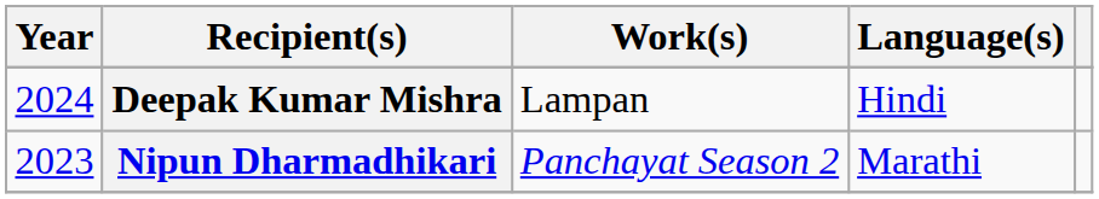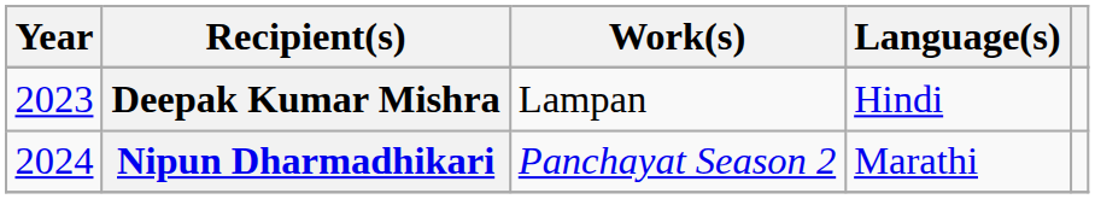 <table class="wikitable plainrowheaders sortable">
 <tr>
 <th scope="col">Year</th>
 <th scope="col">Recipient(s)</th>
 <th scope="col">Work(s)</th>
 <th scope="col">Language(s)</th>
 <th scope="col" class="unsortable" style="text-align:center;"></th>
 </tr>
 <tr>
 </tr>
 <tr>
-<td><a href='#'>2024<br></a></td>
+<td><a href='#'>2023<br></a></td>
 <th scope="row">Deepak Kumar Mishra</th>
 <td>Lampan</td>
 <td><a href='#'>Hindi</a></td>
 <td></td>
 </tr>
 <tr>
-<td><a href='#'>2023<br></a></td>
+<td><a href='#'>2024<br></a></td>
 <th scope="row"><a href='#'>Nipun Dharmadhikari</a></th>
 <td><em><a href='#'>Panchayat Season 2</a></em></td>
 <td><a href='#'>Marathi</a></td>
 <td></td>
 </tr>
 <tr>
 </tr>
 </table>
